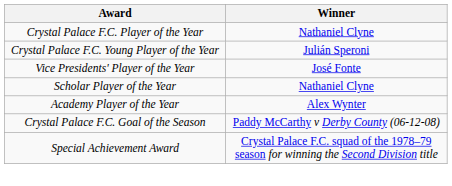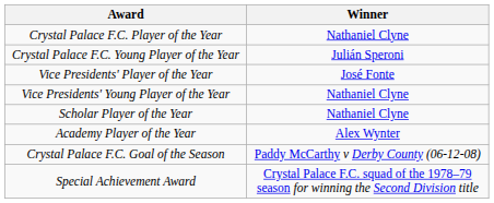 <table class="wikitable" style="text-align: center">
 <tr>
 <th style="width:300px;"><strong>Award</strong></th>
 <th style="width:300px;"><strong>Winner</strong></th>
 </tr>
 <tr>
 <td><em>Crystal Palace F.C. Player of the Year</em></td>
 <td><a href='#'>Nathaniel Clyne</a></td>
 </tr>
 <tr>
 <td><em>Crystal Palace F.C. Young Player of the Year</em></td>
 <td><a href='#'>Julián Speroni</a></td>
 </tr>
 <tr>
 <td><em>Vice Presidents' Player of the Year</em></td>
 <td><a href='#'>José Fonte</a></td>
 </tr>
 <tr>
+<td><em>Vice Presidents' Young Player of the Year</em></td>
+<td><a href='#'>Nathaniel Clyne</a></td>
+</tr>
+<tr>
 <td><em>Scholar Player of the Year</em></td>
 <td><a href='#'>Nathaniel Clyne</a></td>
 </tr>
 <tr>
 <td><em>Academy Player of the Year</em></td>
 <td><a href='#'>Alex Wynter</a></td>
 </tr>
 <tr>
 <td><em>Crystal Palace F.C. Goal of the Season</em></td>
 <td><a href='#'>Paddy McCarthy</a> <em>v <a href='#'>Derby County</a> (06-12-08)</em></td>
 </tr>
 <tr>
 <td><em>Special Achievement Award</em></td>
 <td><a href='#'>Crystal Palace F.C. squad of the 1978–79 season</a> <em>for winning the <a href='#'>Second Division</a> title</em></td>
 </tr>
 </table>
